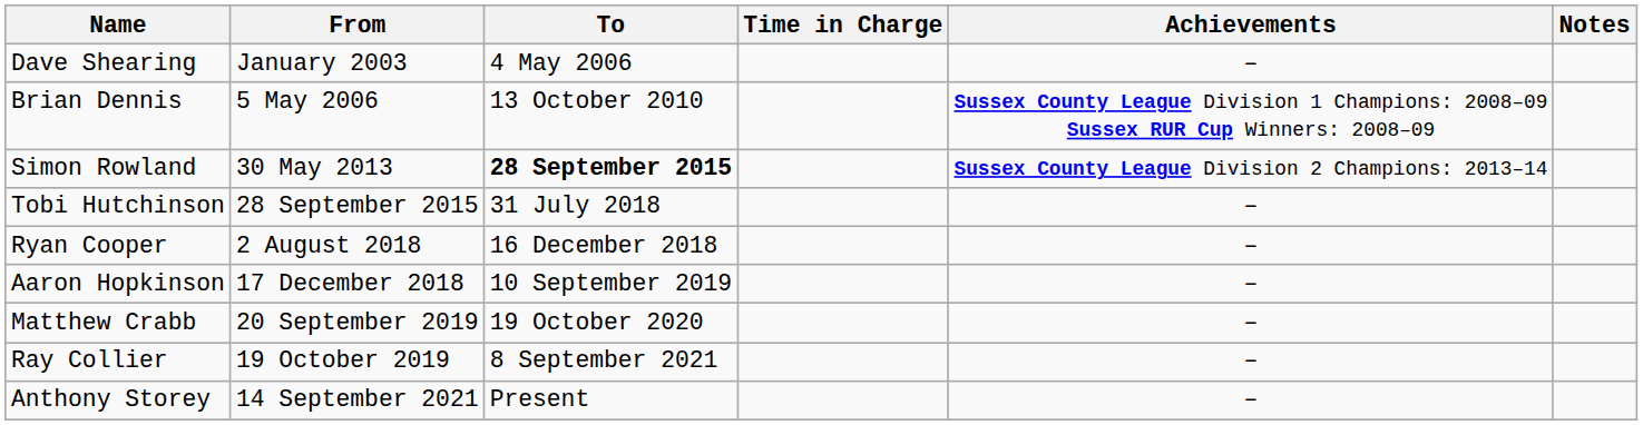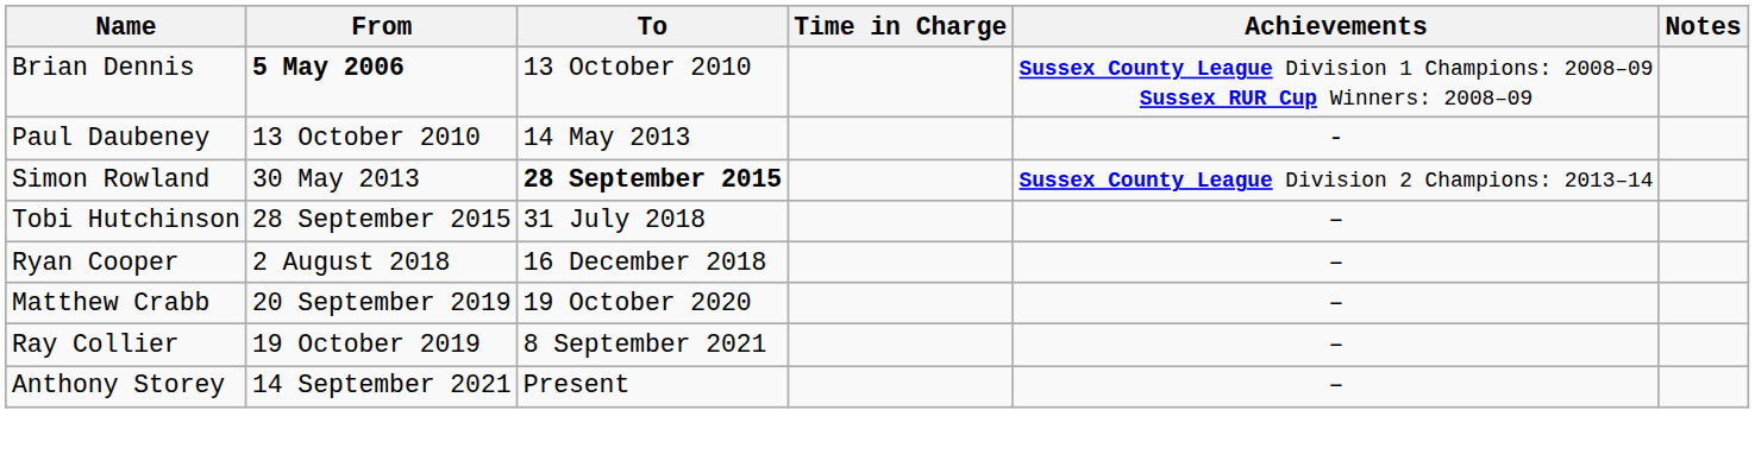 <table class="wikitable sortable">
 <tr>
 <th>Name</th>
 <th>From</th>
 <th>To</th>
 <th>Time in Charge</th>
 <th class="unsortable">Achievements</th>
 <th class="unsortable">Notes</th>
 </tr>
 <tr valign="top">
-<td> Dave Shearing</td>
-<td>January 2003</td>
-<td>4 May 2006</td>
+<td> Brian Dennis</td>
+<td><strong>5 May 2006</strong></td>
+<td>13 October 2010</td>
 <td align="center"></td>
-<td align="center">–</td>
+<td align="center"><small><strong><a href='#'>Sussex County League</a></strong> Division 1 Champions: 2008–09</small><br><small><strong><a href='#'>Sussex RUR Cup</a></strong> Winners: 2008–09</small></td>
 <td></td>
 </tr>
 <tr valign="top">
-<td> Brian Dennis</td>
-<td>5 May 2006</td>
+<td> Paul Daubeney</td>
 <td>13 October 2010</td>
+<td>14 May 2013</td>
 <td align="center"></td>
-<td align="center"><small><strong><a href='#'>Sussex County League</a></strong> Division 1 Champions: 2008–09</small><br><small><strong><a href='#'>Sussex RUR Cup</a></strong> Winners: 2008–09</small></td>
+<td align="center">-</td>
 <td></td>
 </tr>
 <tr valign=top,>
 <td> Simon Rowland</td>
 <td>30 May 2013</td>
 <td><strong>28 September 2015</strong></td>
 <td align="center"></td>
 <td align="center"><small><strong><a href='#'>Sussex County League</a></strong> Division 2 Champions: 2013–14</small></td>
 <td></td>
 </tr>
 <tr valign="top">
 <td> Tobi Hutchinson</td>
 <td>28 September 2015</td>
 <td>31 July 2018</td>
 <td align="center"></td>
 <td align="center">–</td>
 <td></td>
 </tr>
 <tr valign="top">
 <td> Ryan Cooper</td>
 <td>2 August 2018</td>
 <td>16 December 2018</td>
-<td align="center"></td>
-<td align="center">–</td>
-<td></td>
-</tr>
-<tr valign="top">
-<td> Aaron Hopkinson</td>
-<td>17 December 2018</td>
-<td>10 September 2019</td>
 <td align="center"></td>
 <td align="center">–</td>
 <td></td>
 </tr>
 <tr valign="top">
 <td> Matthew Crabb</td>
 <td>20 September 2019</td>
 <td>19 October 2020</td>
 <td align="center"></td>
 <td align="center">–</td>
 <td></td>
 </tr>
 <tr valign="top">
 <td> Ray Collier</td>
 <td>19 October 2019</td>
 <td>8 September 2021</td>
 <td align="center"></td>
 <td align="center">–</td>
 <td></td>
 </tr>
 <tr valign="top">
 <td> Anthony Storey</td>
 <td>14 September 2021</td>
 <td>Present</td>
 <td align="center"></td>
 <td align="center">–</td>
 <td></td>
 </tr>
 </table>
